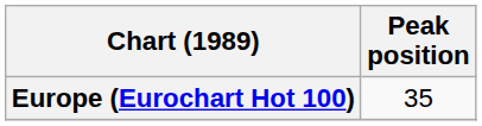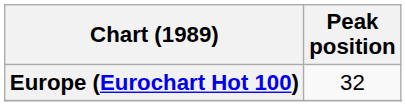 <table class="wikitable sortable plainrowheaders" style="text-align:center">
 <tr>
 <th>Chart (1989)</th>
 <th>Peak<br>position</th>
 </tr>
 <tr>
 <th scope="row">Europe (<a href='#'>Eurochart Hot 100</a>)</th>
-<td>35</td>
+<td>32</td>
 </tr>
 <tr>
 </tr>
 <tr>
 </tr>
 <tr>
 </tr>
 <tr>
 </tr>
 </table>
